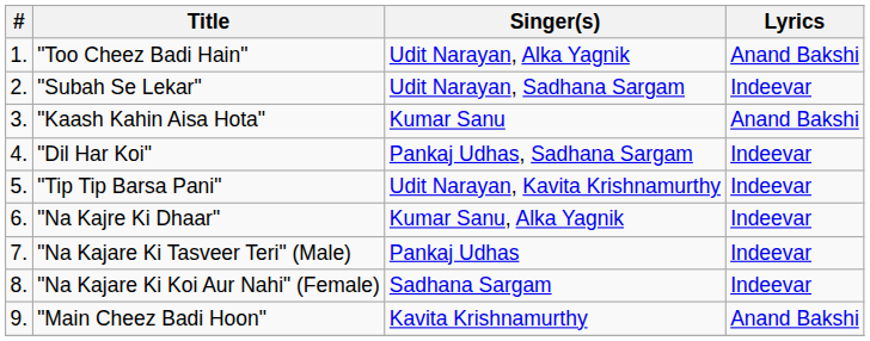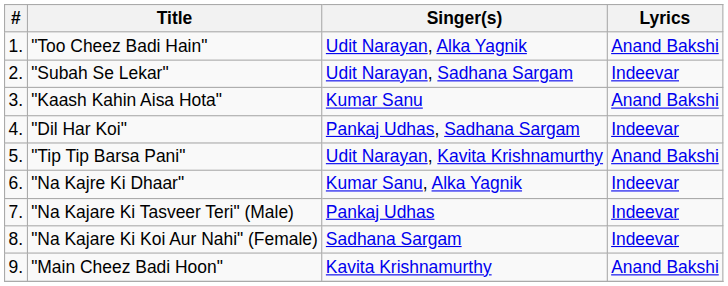 <table class="wikitable sortable">
 <tr>
 <th>#</th>
 <th>Title</th>
 <th>Singer(s)</th>
 <th>Lyrics</th>
 </tr>
 <tr>
 <td>1.</td>
 <td>"Too Cheez Badi Hain"</td>
 <td><a href='#'>Udit Narayan</a>, <a href='#'>Alka Yagnik</a></td>
 <td><a href='#'>Anand Bakshi</a></td>
 </tr>
 <tr>
 <td>2.</td>
 <td>"Subah Se Lekar"</td>
 <td><a href='#'>Udit Narayan</a>, <a href='#'>Sadhana Sargam</a></td>
 <td><a href='#'>Indeevar</a></td>
 </tr>
 <tr>
 <td>3.</td>
 <td>"Kaash Kahin Aisa Hota"</td>
 <td><a href='#'>Kumar Sanu</a></td>
 <td><a href='#'>Anand Bakshi</a></td>
 </tr>
 <tr>
 <td>4.</td>
 <td>"Dil Har Koi"</td>
 <td><a href='#'>Pankaj Udhas</a>, <a href='#'>Sadhana Sargam</a></td>
 <td><a href='#'>Indeevar</a></td>
 </tr>
 <tr>
 <td>5.</td>
 <td>"Tip Tip Barsa Pani"</td>
 <td><a href='#'>Udit Narayan</a>, <a href='#'>Kavita Krishnamurthy</a></td>
-<td><a href='#'>Indeevar</a></td>
+<td><a href='#'>Anand Bakshi</a></td>
 </tr>
 <tr>
 <td>6.</td>
 <td>"Na Kajre Ki Dhaar"</td>
 <td><a href='#'>Kumar Sanu</a>, <a href='#'>Alka Yagnik</a></td>
 <td><a href='#'>Indeevar</a></td>
 </tr>
 <tr>
 <td>7.</td>
 <td>"Na Kajare Ki Tasveer Teri" (Male)</td>
 <td><a href='#'>Pankaj Udhas</a></td>
 <td><a href='#'>Indeevar</a></td>
 </tr>
 <tr>
 <td>8.</td>
 <td>"Na Kajare Ki Koi Aur Nahi" (Female)</td>
 <td><a href='#'>Sadhana Sargam</a></td>
 <td><a href='#'>Indeevar</a></td>
 </tr>
 <tr>
 <td>9.</td>
 <td>"Main Cheez Badi Hoon"</td>
 <td><a href='#'>Kavita Krishnamurthy</a></td>
 <td><a href='#'>Anand Bakshi</a></td>
 </tr>
 <tr>
 </tr>
 </table>
